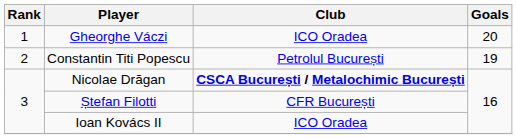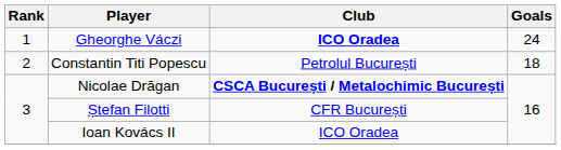 <table class="wikitable sortable" style="text-align:center">
 <tr>
 <th>Rank</th>
 <th>Player</th>
 <th>Club</th>
 <th>Goals</th>
 </tr>
 <tr>
 <td rowspan=1 align=center>1</td>
 <td><a href='#'>Gheorghe Váczi</a></td>
-<td><a href='#'>ICO Oradea</a></td>
-<td rowspan=1 align=center>20</td>
+<td><strong><a href='#'>ICO Oradea</a></strong></td>
+<td rowspan=1 align=center>24</td>
 </tr>
 <tr>
 <td rowspan=1 align=center>2</td>
 <td>Constantin Titi Popescu</td>
 <td><a href='#'>Petrolul București</a></td>
-<td rowspan=1 align=center>19</td>
+<td rowspan=1 align=center>18</td>
 </tr>
 <tr>
 <td rowspan=3 align=center>3</td>
 <td>Nicolae Drăgan</td>
 <td><strong><a href='#'>CSCA București</a> / <a href='#'>Metalochimic București</a></strong></td>
 <td rowspan=3 align=center>16</td>
 </tr>
 <tr>
 <td><a href='#'>Ștefan Filotti</a></td>
 <td><a href='#'>CFR București</a></td>
 </tr>
 <tr>
 <td>Ioan Kovács II</td>
 <td><a href='#'>ICO Oradea</a></td>
 </tr>
 <tr>
 </tr>
 </table>
